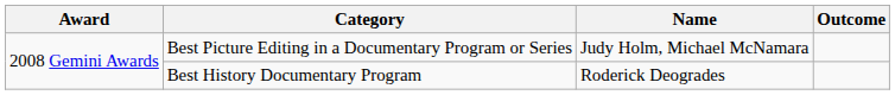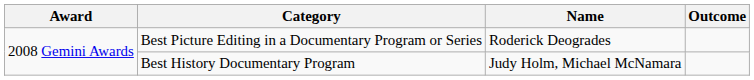 <table class="wikitable">
 <tr>
 <th>Award</th>
 <th>Category</th>
 <th>Name</th>
 <th>Outcome</th>
 </tr>
 <tr>
 <td rowspan="2">2008 <a href='#'>Gemini Awards</a></td>
 <td>Best Picture Editing in a Documentary Program or Series</td>
-<td>Judy Holm, Michael McNamara</td>
+<td>Roderick Deogrades</td>
 <td></td>
 </tr>
 <tr>
 <td>Best History Documentary Program</td>
-<td>Roderick Deogrades</td>
+<td>Judy Holm, Michael McNamara</td>
 <td></td>
 </tr>
 </table>
